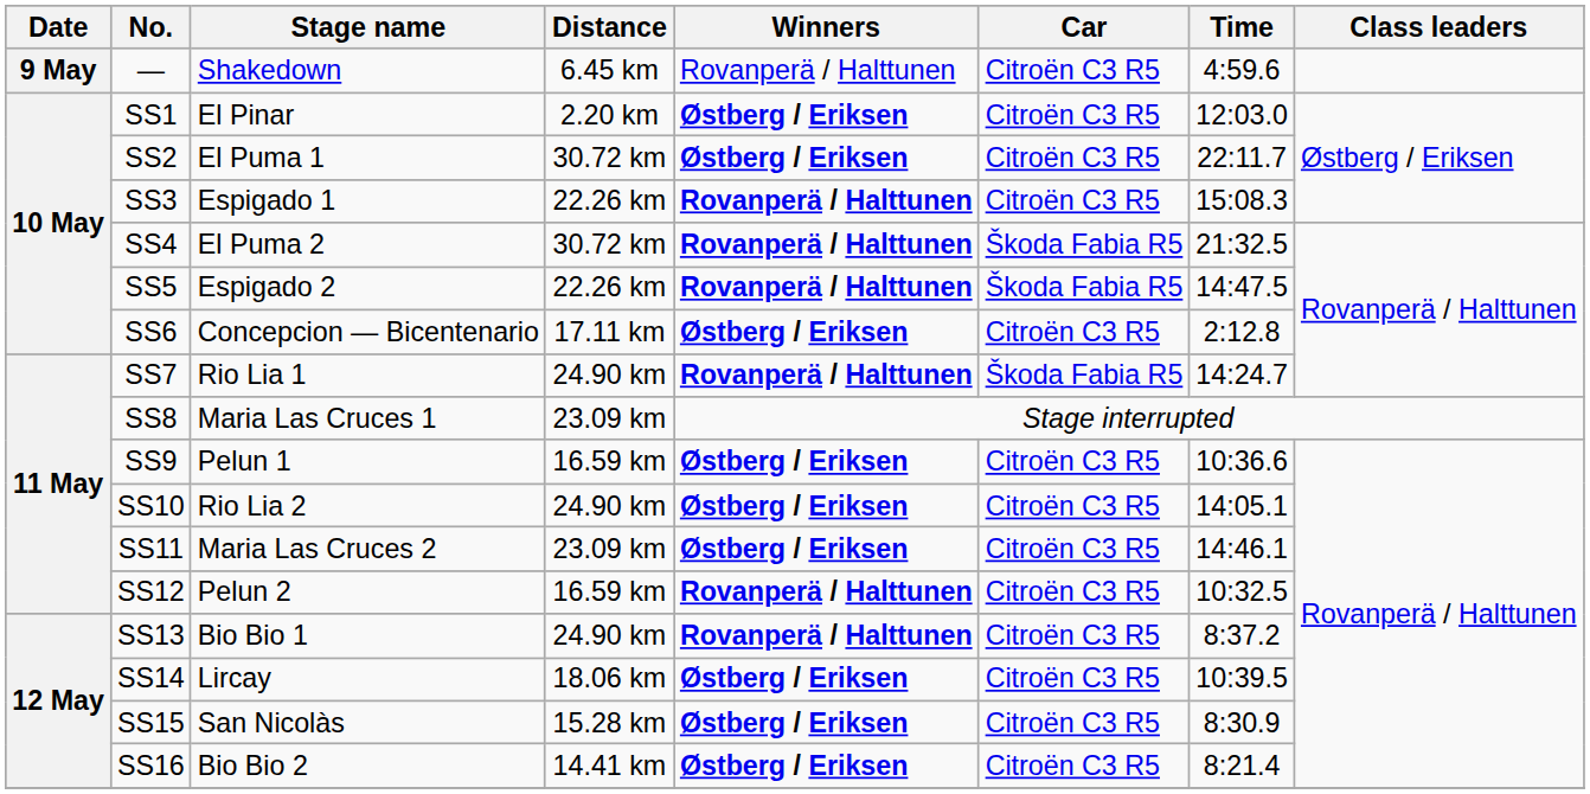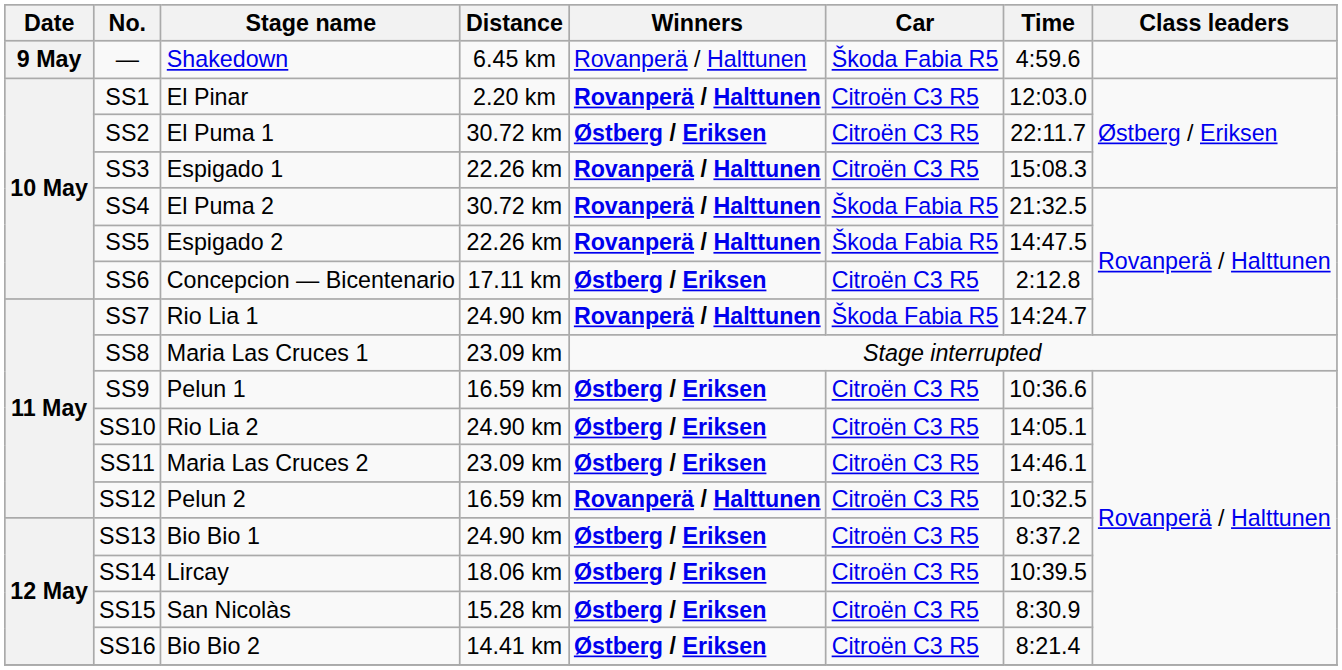 <table class="wikitable" style="font-size: 85%;">
 <tr>
 <th>Date</th>
 <th>No.</th>
 <th>Stage name</th>
 <th>Distance</th>
 <th>Winners</th>
 <th>Car</th>
 <th>Time</th>
 <th nowrap>Class leaders</th>
 </tr>
 <tr>
 <th>9 May</th>
 <td align="center">—</td>
 <td><a href='#'>Shakedown</a></td>
 <td align="center">6.45 km</td>
 <td><a href='#'>Rovanperä</a> / <a href='#'>Halttunen</a></td>
-<td><a href='#'>Citroën C3 R5</a></td>
+<td><a href='#'>Škoda Fabia R5</a></td>
 <td align="center">4:59.6</td>
 <td></td>
 </tr>
 <tr>
 <th rowspan="6" nowrap>10 May</th>
 <td align="center">SS1</td>
 <td>El Pinar</td>
 <td align="center">2.20 km</td>
-<td><strong><a href='#'>Østberg</a> / <a href='#'>Eriksen</a></strong></td>
+<td><strong><a href='#'>Rovanperä</a> / <a href='#'>Halttunen</a></strong></td>
 <td><a href='#'>Citroën C3 R5</a></td>
 <td align="center">12:03.0</td>
 <td rowspan="3"><a href='#'>Østberg</a> / <a href='#'>Eriksen</a></td>
 </tr>
 <tr>
 <td align="center">SS2</td>
 <td>El Puma 1</td>
 <td align="center">30.72 km</td>
 <td><strong><a href='#'>Østberg</a> / <a href='#'>Eriksen</a></strong></td>
 <td><a href='#'>Citroën C3 R5</a></td>
 <td align="center">22:11.7</td>
 </tr>
 <tr>
 <td align="center">SS3</td>
 <td>Espigado 1</td>
 <td align="center">22.26 km</td>
 <td><strong><a href='#'>Rovanperä</a> / <a href='#'>Halttunen</a></strong></td>
 <td><a href='#'>Citroën C3 R5</a></td>
 <td align="center">15:08.3</td>
 </tr>
 <tr>
 <td align="center">SS4</td>
 <td>El Puma 2</td>
 <td align="center">30.72 km</td>
 <td><strong><a href='#'>Rovanperä</a> / <a href='#'>Halttunen</a></strong></td>
 <td nowrap><a href='#'>Škoda Fabia R5</a></td>
 <td align="center">21:32.5</td>
 <td rowspan="4" nowrap><a href='#'>Rovanperä</a> / <a href='#'>Halttunen</a></td>
 </tr>
 <tr>
 <td align="center">SS5</td>
 <td>Espigado 2</td>
 <td align="center">22.26 km</td>
 <td nowrap><strong><a href='#'>Rovanperä</a> / <a href='#'>Halttunen</a></strong></td>
 <td><a href='#'>Škoda Fabia R5</a></td>
 <td align="center">14:47.5</td>
 </tr>
 <tr>
 <td align="center">SS6</td>
 <td nowrap>Concepcion — Bicentenario</td>
 <td align="center">17.11 km</td>
 <td><strong><a href='#'>Østberg</a> / <a href='#'>Eriksen</a></strong></td>
 <td><a href='#'>Citroën C3 R5</a></td>
 <td align="center">2:12.8</td>
 </tr>
 <tr>
 <th rowspan="6">11 May</th>
 <td align="center">SS7</td>
 <td>Rio Lia 1</td>
 <td align="center">24.90 km</td>
 <td><strong><a href='#'>Rovanperä</a> / <a href='#'>Halttunen</a></strong></td>
 <td><a href='#'>Škoda Fabia R5</a></td>
 <td align="center">14:24.7</td>
 </tr>
 <tr>
 <td align="center">SS8</td>
 <td>Maria Las Cruces 1</td>
 <td align="center">23.09 km</td>
 <td colspan="4" align="center"><em>Stage interrupted</em></td>
 </tr>
 <tr>
 <td align="center">SS9</td>
 <td>Pelun 1</td>
 <td align="center">16.59 km</td>
 <td><strong><a href='#'>Østberg</a> / <a href='#'>Eriksen</a></strong></td>
 <td><a href='#'>Citroën C3 R5</a></td>
 <td align="center">10:36.6</td>
 <td rowspan="8"><a href='#'>Rovanperä</a> / <a href='#'>Halttunen</a></td>
 </tr>
 <tr>
 <td align="center">SS10</td>
 <td>Rio Lia 2</td>
 <td align="center">24.90 km</td>
 <td><strong><a href='#'>Østberg</a> / <a href='#'>Eriksen</a></strong></td>
 <td><a href='#'>Citroën C3 R5</a></td>
 <td align="center">14:05.1</td>
 </tr>
 <tr>
 <td align="center">SS11</td>
 <td>Maria Las Cruces 2</td>
 <td align="center">23.09 km</td>
 <td><strong><a href='#'>Østberg</a> / <a href='#'>Eriksen</a></strong></td>
 <td><a href='#'>Citroën C3 R5</a></td>
 <td align="center">14:46.1</td>
 </tr>
 <tr>
 <td align="center">SS12</td>
 <td>Pelun 2</td>
 <td align="center">16.59 km</td>
 <td><strong><a href='#'>Rovanperä</a> / <a href='#'>Halttunen</a></strong></td>
 <td><a href='#'>Citroën C3 R5</a></td>
 <td align="center">10:32.5</td>
 </tr>
 <tr>
 <th rowspan="4">12 May</th>
 <td align="center">SS13</td>
 <td>Bio Bio 1</td>
 <td align="center">24.90 km</td>
-<td nowrap><strong><a href='#'>Rovanperä</a> / <a href='#'>Halttunen</a></strong></td>
+<td><strong><a href='#'>Østberg</a> / <a href='#'>Eriksen</a></strong></td>
 <td><a href='#'>Citroën C3 R5</a></td>
 <td align="center">8:37.2</td>
 </tr>
 <tr>
 <td align="center">SS14</td>
 <td>Lircay</td>
 <td align="center">18.06 km</td>
 <td><strong><a href='#'>Østberg</a> / <a href='#'>Eriksen</a></strong></td>
 <td><a href='#'>Citroën C3 R5</a></td>
 <td align="center">10:39.5</td>
 </tr>
 <tr>
 <td align="center">SS15</td>
 <td>San Nicolàs</td>
 <td align="center">15.28 km</td>
 <td><strong><a href='#'>Østberg</a> / <a href='#'>Eriksen</a></strong></td>
 <td><a href='#'>Citroën C3 R5</a></td>
 <td align="center">8:30.9</td>
 </tr>
 <tr>
 <td align="center">SS16</td>
 <td>Bio Bio 2</td>
 <td align="center">14.41 km</td>
 <td><strong><a href='#'>Østberg</a> / <a href='#'>Eriksen</a></strong></td>
 <td><a href='#'>Citroën C3 R5</a></td>
 <td align="center">8:21.4</td>
 </tr>
 <tr>
 </tr>
 </table>
